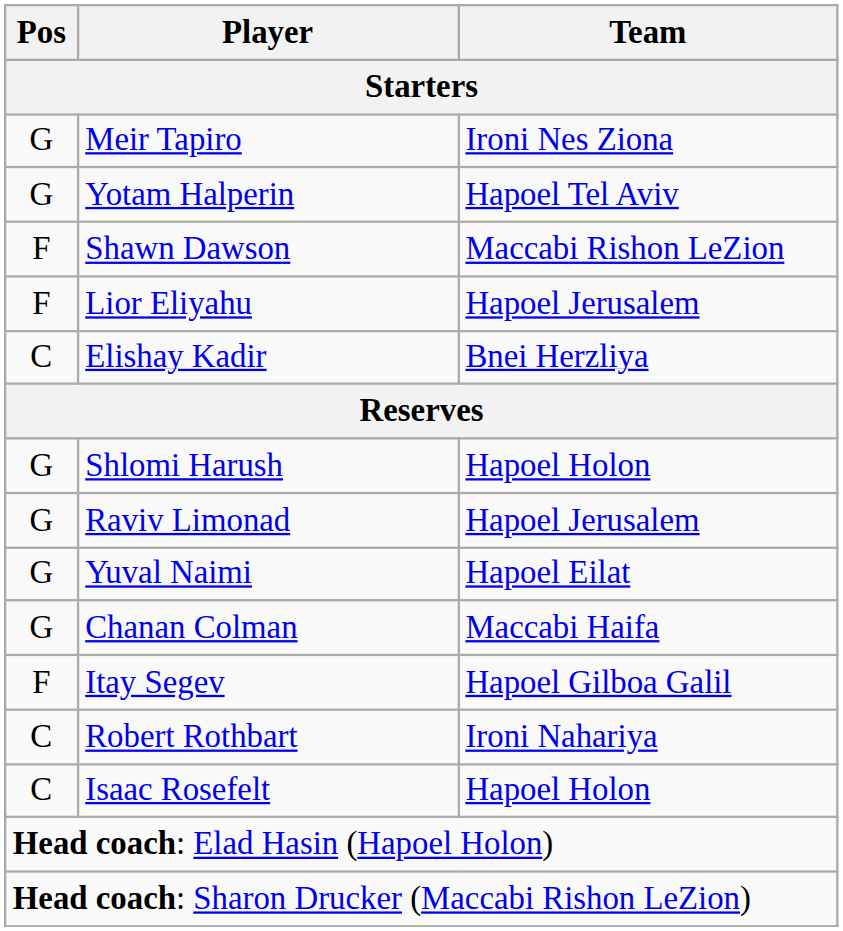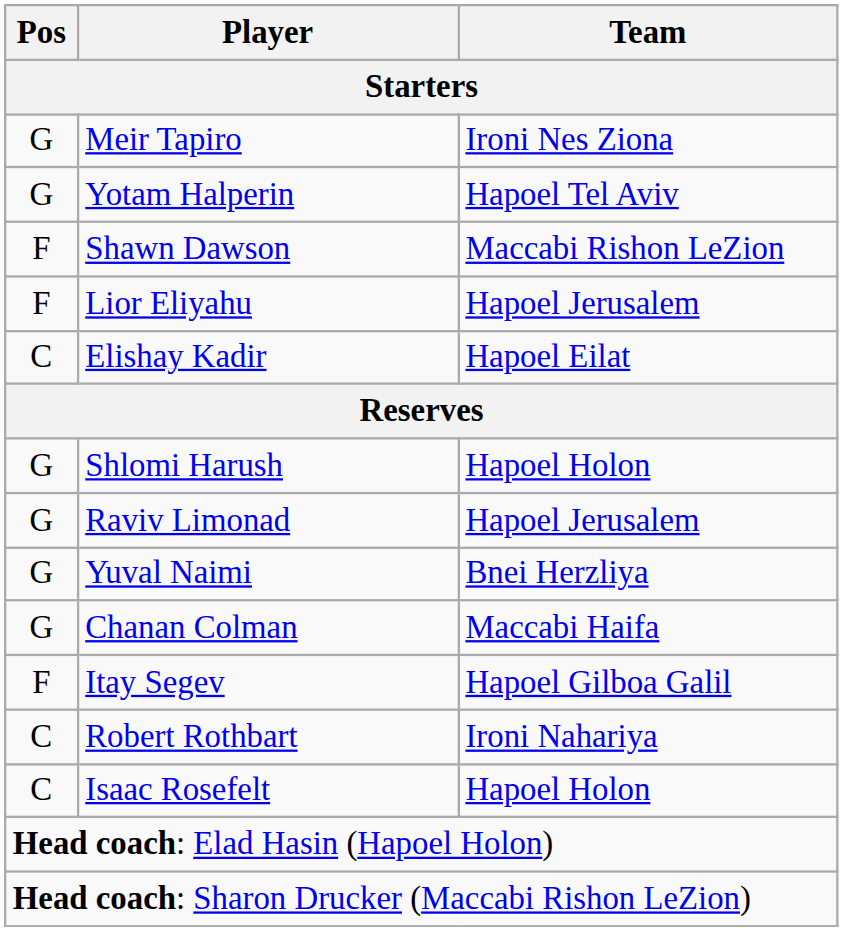 <table class="wikitable" style="text-align:center; font-size:90%;">
 <tr>
 <th scope="col" style="width:25px;">Pos</th>
 <th scope="col" style="width:160px;">Player</th>
 <th scope="col" style="width:160px;">Team</th>
 </tr>
 <tr>
 <th scope="col" colspan="5">Starters</th>
 </tr>
 <tr>
 <td>G</td>
 <td style="text-align:left"> <a href='#'>Meir Tapiro</a></td>
 <td style="text-align:left"><a href='#'>Ironi Nes Ziona</a></td>
 </tr>
 <tr>
 <td>G</td>
 <td style="text-align:left"> <a href='#'>Yotam Halperin</a></td>
 <td style="text-align:left"><a href='#'>Hapoel Tel Aviv</a></td>
 </tr>
 <tr>
 <td>F</td>
 <td style="text-align:left"> <a href='#'>Shawn Dawson</a></td>
 <td style="text-align:left"><a href='#'>Maccabi Rishon LeZion</a></td>
 </tr>
 <tr>
 <td>F</td>
 <td style="text-align:left"> <a href='#'>Lior Eliyahu</a></td>
 <td style="text-align:left"><a href='#'>Hapoel Jerusalem</a></td>
 </tr>
 <tr>
 <td>C</td>
 <td style="text-align:left"> <a href='#'>Elishay Kadir</a></td>
-<td style="text-align:left"><a href='#'>Bnei Herzliya</a></td>
+<td style="text-align:left"><a href='#'>Hapoel Eilat</a></td>
 </tr>
 <tr>
 <th scope="col" colspan="5">Reserves</th>
 </tr>
 <tr>
 <td>G</td>
 <td style="text-align:left"> <a href='#'>Shlomi Harush</a></td>
 <td style="text-align:left"><a href='#'>Hapoel Holon</a></td>
 </tr>
 <tr>
 <td>G</td>
 <td style="text-align:left"> <a href='#'>Raviv Limonad</a></td>
 <td style="text-align:left"><a href='#'>Hapoel Jerusalem</a></td>
 </tr>
 <tr>
 <td>G</td>
 <td style="text-align:left"> <a href='#'>Yuval Naimi</a></td>
-<td style="text-align:left"><a href='#'>Hapoel Eilat</a></td>
+<td style="text-align:left"><a href='#'>Bnei Herzliya</a></td>
 </tr>
 <tr>
 <td>G</td>
 <td style="text-align:left"> <a href='#'>Chanan Colman</a></td>
 <td style="text-align:left"><a href='#'>Maccabi Haifa</a></td>
 </tr>
 <tr>
 <td>F</td>
 <td style="text-align:left"> <a href='#'>Itay Segev</a></td>
 <td style="text-align:left"><a href='#'>Hapoel Gilboa Galil</a></td>
 </tr>
 <tr>
 <td>C</td>
 <td style="text-align:left"> <a href='#'>Robert Rothbart</a></td>
 <td style="text-align:left"><a href='#'>Ironi Nahariya</a></td>
 </tr>
 <tr>
 <td>C</td>
 <td style="text-align:left"> <a href='#'>Isaac Rosefelt</a></td>
 <td style="text-align:left"><a href='#'>Hapoel Holon</a></td>
 </tr>
 <tr>
 <td style="text-align:left" colspan="5"><strong>Head coach</strong>: <a href='#'>Elad Hasin</a> (<a href='#'>Hapoel Holon</a>)</td>
 </tr>
 <tr>
 <td style="text-align:left" colspan="5"><strong>Head coach</strong>: <a href='#'>Sharon Drucker</a> (<a href='#'>Maccabi Rishon LeZion</a>)</td>
 </tr>
 </table>
